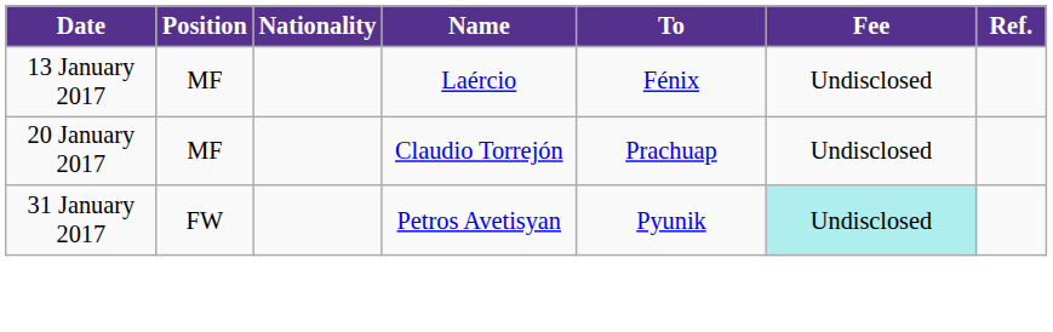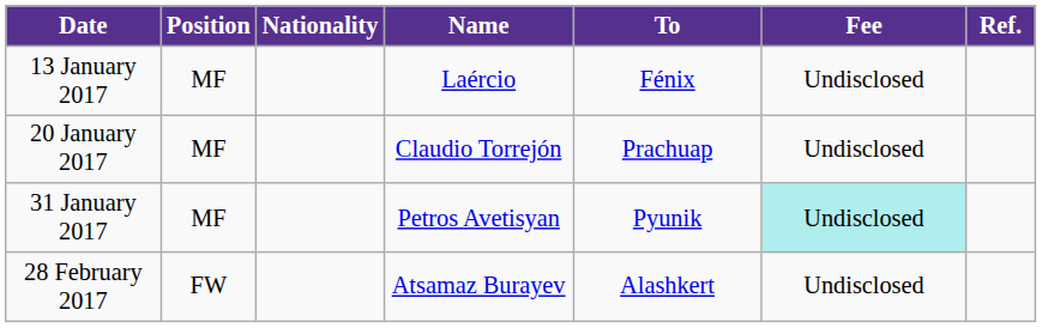 <table class="wikitable"  style="text-align:center; font-size:90%; ">
 <tr>
 <th style="background:#55308D; color:white; width:150px;">Date</th>
 <th style="background:#55308D; color:white; width:50px;">Position</th>
 <th style="background:#55308D; color:white; width:50px;">Nationality</th>
 <th style="background:#55308D; color:white; width:200px;">Name</th>
 <th style="background:#55308D; color:white; width:200px;">To</th>
 <th style="background:#55308D; color:white; width:200px;">Fee</th>
 <th style="background:#55308D; color:white; width:50px;">Ref.</th>
 </tr>
 <tr>
 <td>13 January 2017</td>
 <td>MF</td>
 <td></td>
 <td><a href='#'>Laércio</a></td>
 <td><a href='#'>Fénix</a></td>
 <td>Undisclosed</td>
 <td></td>
 </tr>
 <tr>
 <td>20 January 2017</td>
 <td>MF</td>
 <td></td>
 <td><a href='#'>Claudio Torrejón</a></td>
 <td><a href='#'>Prachuap</a></td>
 <td>Undisclosed</td>
 <td></td>
 </tr>
 <tr>
 <td>31 January 2017</td>
-<td>FW</td>
+<td>MF</td>
 <td></td>
 <td><a href='#'>Petros Avetisyan</a></td>
 <td><a href='#'>Pyunik</a></td>
 <td style="background: paleturquoise;">Undisclosed</td>
 <td></td>
 </tr>
+<tr>
+<td>28 February 2017</td>
+<td>FW</td>
+<td></td>
+<td><a href='#'>Atsamaz Burayev</a></td>
+<td><a href='#'>Alashkert</a></td>
+<td>Undisclosed</td>
+<td></td>
+</tr>
 </table>
